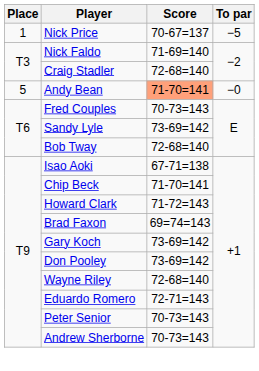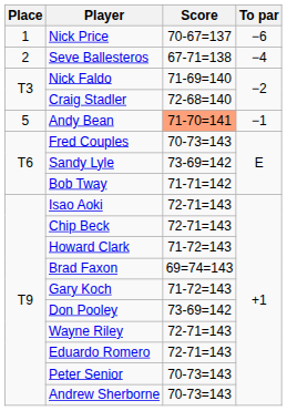 <table class="wikitable">
 <tr>
 <th>Place</th>
 <th>Player</th>
 <th>Score</th>
 <th>To par</th>
 </tr>
 <tr>
 <td align=center>1</td>
 <td> <a href='#'>Nick Price</a></td>
 <td align=center>70-67=137</td>
-<td align=center>−5</td>
+<td align=center>−6</td>
+</tr>
+<tr>
+<td align=center>2</td>
+<td> <a href='#'>Seve Ballesteros</a></td>
+<td align=center>67-71=138</td>
+<td align=center>−4</td>
 </tr>
 <tr>
 <td rowspan="2" align=center>T3</td>
 <td> <a href='#'>Nick Faldo</a></td>
 <td align=center>71-69=140</td>
 <td rowspan="2" align=center>−2</td>
 </tr>
 <tr>
 <td> <a href='#'>Craig Stadler</a></td>
 <td align=center>72-68=140</td>
 </tr>
 <tr>
 <td align=center>5</td>
 <td> <a href='#'>Andy Bean</a></td>
 <td align=center style="background: lightsalmon;">71-70=141</td>
-<td align=center>−0</td>
+<td align=center>−1</td>
 </tr>
 <tr>
 <td rowspan="3" align=center>T6</td>
 <td> <a href='#'>Fred Couples</a></td>
 <td align=center>70-73=143</td>
 <td rowspan="3" align=center>E</td>
 </tr>
 <tr>
 <td> <a href='#'>Sandy Lyle</a></td>
 <td align=center>73-69=142</td>
 </tr>
 <tr>
 <td> <a href='#'>Bob Tway</a></td>
-<td align=center>72-68=140</td>
+<td align=center>71-71=142</td>
 </tr>
 <tr>
 <td rowspan="10" align=center>T9</td>
 <td> <a href='#'>Isao Aoki</a></td>
-<td align=center>67-71=138</td>
+<td align=center>72-71=143</td>
 <td rowspan="10" align=center>+1</td>
 </tr>
 <tr>
 <td> <a href='#'>Chip Beck</a></td>
-<td align=center>71-70=141</td>
+<td align=center>72-71=143</td>
 </tr>
 <tr>
 <td> <a href='#'>Howard Clark</a></td>
 <td align=center>71-72=143</td>
 </tr>
 <tr>
 <td> <a href='#'>Brad Faxon</a></td>
 <td align=center>69=74=143</td>
 </tr>
 <tr>
 <td> <a href='#'>Gary Koch</a></td>
-<td align=center>73-69=142</td>
+<td align=center>71-72=143</td>
 </tr>
 <tr>
 <td> <a href='#'>Don Pooley</a></td>
 <td align=center>73-69=142</td>
 </tr>
 <tr>
 <td> <a href='#'>Wayne Riley</a></td>
-<td align=center>72-68=140</td>
+<td align=center>72-71=143</td>
 </tr>
 <tr>
 <td> <a href='#'>Eduardo Romero</a></td>
 <td align=center>72-71=143</td>
 </tr>
 <tr>
 <td> <a href='#'>Peter Senior</a></td>
 <td align=center>70-73=143</td>
 </tr>
 <tr>
 <td> <a href='#'>Andrew Sherborne</a></td>
 <td align=center>70-73=143</td>
 </tr>
 </table>
